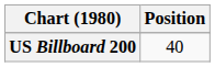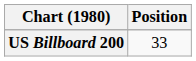 <table class="wikitable plainrowheaders" style="text-align:center">
 <tr>
 <th scope="col">Chart (1980)</th>
 <th scope="col">Position</th>
 </tr>
 <tr>
 </tr>
 <tr>
 <th scope="row">US <em>Billboard</em> 200</th>
-<td>40</td>
+<td>33</td>
 </tr>
 </table>
